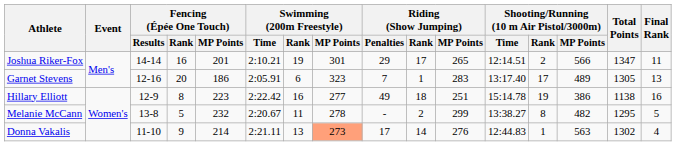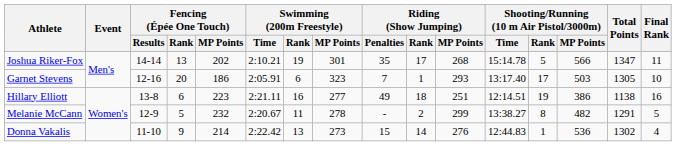 <table class="wikitable" style="font-size:90%">
 <tr>
 <th rowspan=2>Athlete</th>
 <th rowspan=2>Event</th>
 <th colspan=3>Fencing<br><span> (Épée One Touch)</span></th>
 <th colspan=3>Swimming<br><span> (200m Freestyle)</span></th>
 <th colspan=3>Riding<br><span> (Show Jumping)</span></th>
 <th colspan=3>Shooting/Running<br><span>(10 m Air Pistol/3000m)</span></th>
 <th rowspan=2>Total<br>Points</th>
 <th rowspan=2>Final<br>Rank</th>
 </tr>
 <tr style="font-size:95%">
 <th>Results</th>
 <th>Rank</th>
 <th>MP Points</th>
 <th>Time</th>
 <th>Rank</th>
 <th>MP Points</th>
 <th>Penalties</th>
 <th>Rank</th>
 <th>MP Points</th>
 <th>Time</th>
 <th>Rank</th>
 <th>MP Points</th>
 </tr>
 <tr align=center>
 <td align=left><a href='#'>Joshua Riker-Fox</a></td>
 <td rowspan=2 align=left><a href='#'>Men's</a></td>
 <td>14-14</td>
-<td>16</td>
-<td>201</td>
+<td>13</td>
+<td>202</td>
 <td>2:10.21</td>
 <td>19</td>
 <td>301</td>
-<td>29</td>
+<td>35</td>
 <td>17</td>
-<td>265</td>
-<td>12:14.51</td>
-<td>2</td>
+<td>268</td>
+<td>15:14.78</td>
+<td>5</td>
 <td>566</td>
 <td>1347</td>
 <td>11</td>
 </tr>
 <tr align=center>
 <td align=left><a href='#'>Garnet Stevens</a></td>
 <td>12-16</td>
 <td>20</td>
 <td>186</td>
 <td>2:05.91</td>
 <td>6</td>
 <td>323</td>
 <td>7</td>
 <td>1</td>
-<td>283</td>
+<td>293</td>
 <td>13:17.40</td>
 <td>17</td>
-<td>489</td>
+<td>503</td>
 <td>1305</td>
-<td>13</td>
+<td>10</td>
 </tr>
 <tr align=center>
 <td align=left><a href='#'>Hillary Elliott</a></td>
 <td rowspan=3 align=left><a href='#'>Women's</a></td>
-<td>12-9</td>
-<td>8</td>
+<td>13-8</td>
+<td>6</td>
 <td>223</td>
-<td>2:22.42</td>
+<td>2:21.11</td>
 <td>16</td>
 <td>277</td>
 <td>49</td>
 <td>18</td>
 <td>251</td>
-<td>15:14.78</td>
+<td>12:14.51</td>
 <td>19</td>
 <td>386</td>
 <td>1138</td>
 <td>16</td>
 </tr>
 <tr align=center>
 <td align=left><a href='#'>Melanie McCann</a></td>
-<td>13-8</td>
+<td>12-9</td>
 <td>5</td>
 <td>232</td>
 <td>2:20.67</td>
 <td>11</td>
 <td>278</td>
 <td>-</td>
 <td>2</td>
 <td>299</td>
 <td>13:38.27</td>
 <td>8</td>
 <td>482</td>
-<td>1295</td>
+<td>1291</td>
 <td>5</td>
 </tr>
 <tr align=center>
 <td align=left><a href='#'>Donna Vakalis</a></td>
 <td>11-10</td>
 <td>9</td>
 <td>214</td>
-<td>2:21.11</td>
+<td>2:22.42</td>
 <td>13</td>
-<td style="background: lightsalmon;">273</td>
-<td>17</td>
+<td>273</td>
+<td>15</td>
 <td>14</td>
 <td>276</td>
 <td>12:44.83</td>
 <td>1</td>
-<td>563</td>
+<td>536</td>
 <td>1302</td>
 <td>4</td>
 </tr>
 </table>
